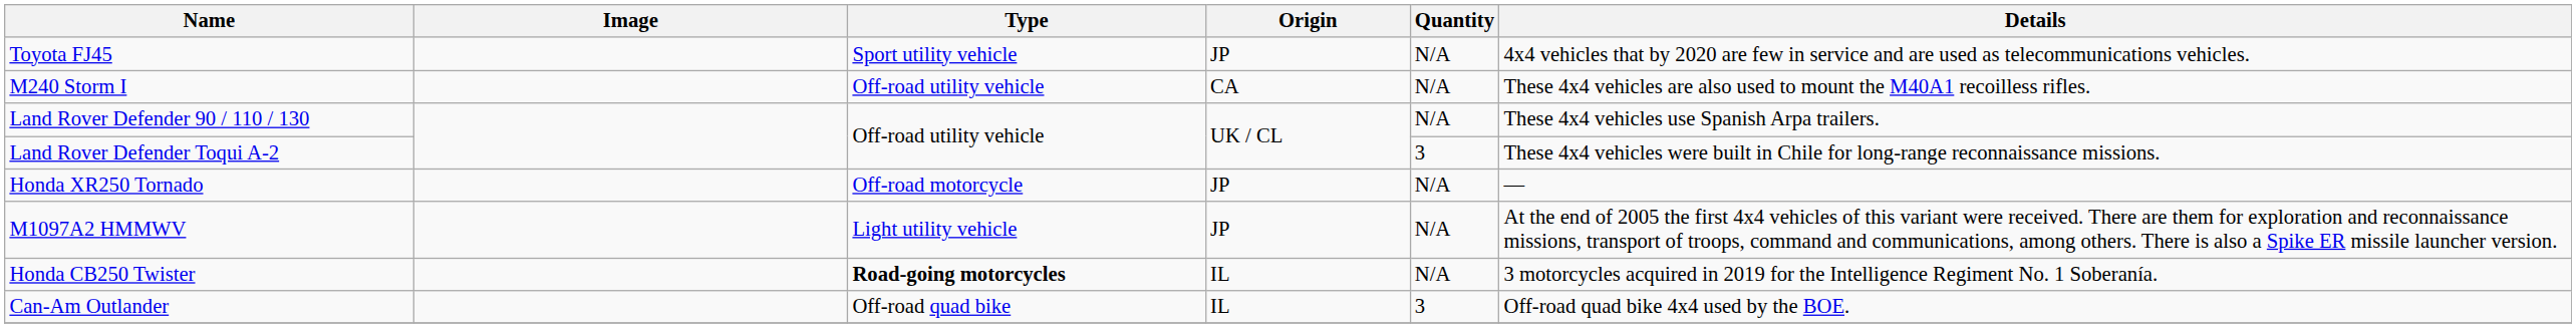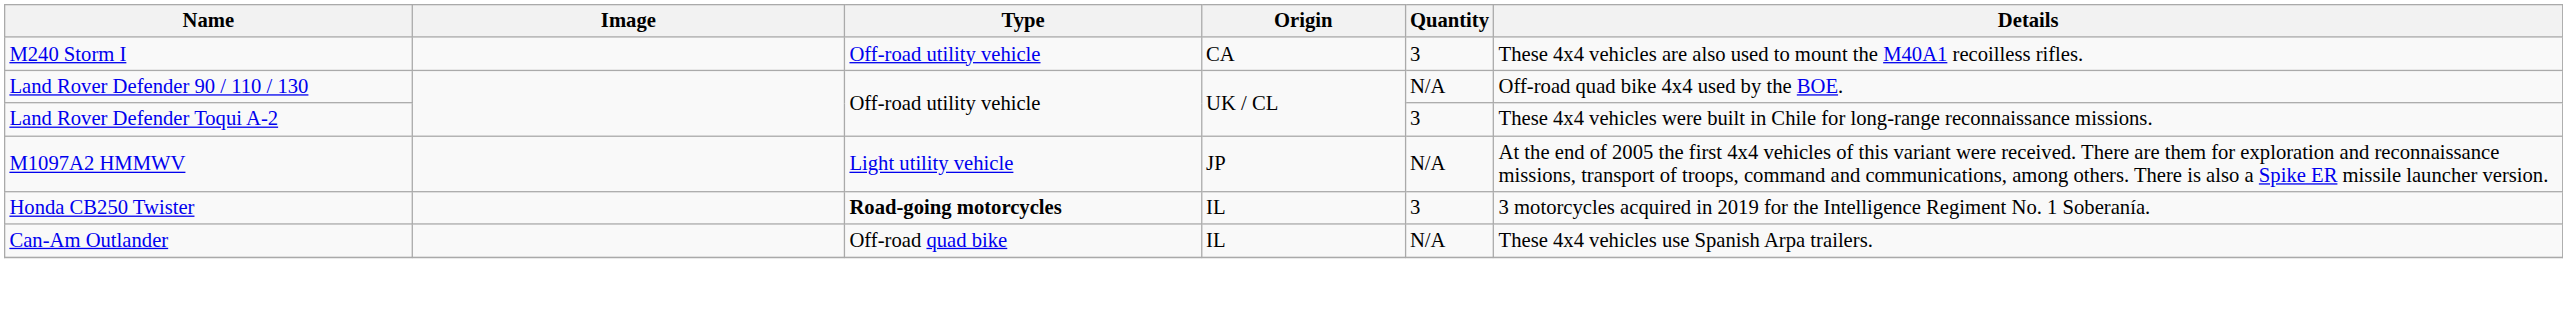 <table class="wikitable" border="0" style="width:100%">
 <tr>
 <th style="text-align: center; width:16%;">Name</th>
 <th style="text-align: center; width:17%;">Image</th>
 <th style="text-align: center; width:14%;">Type</th>
 <th style="text-align: center; width:8%;">Origin</th>
 <th><strong>Quantity</strong></th>
 <th style="text-align: center; width:42%;">Details</th>
 </tr>
 <tr>
-<td><a href='#'>Toyota FJ45</a></td>
-<td></td>
-<td><a href='#'>Sport utility vehicle</a></td>
-<td> JP</td>
-<td>N/A</td>
-<td>4x4 vehicles that by 2020 are few in service and are used as telecommunications vehicles.</td>
-</tr>
-<tr>
 <td><a href='#'>M240 Storm I</a></td>
 <td></td>
 <td><a href='#'>Off-road utility vehicle</a></td>
 <td> CA</td>
-<td>N/A</td>
+<td>3</td>
 <td>These 4x4 vehicles are also used to mount the <a href='#'>M40A1</a> recoilless rifles.</td>
 </tr>
 <tr>
 <td><a href='#'>Land Rover Defender 90 / 110 / 130</a></td>
 <td rowspan="2"></td>
 <td rowspan="2">Off-road utility vehicle</td>
 <td rowspan="2"> UK /  CL</td>
 <td>N/A</td>
-<td>These 4x4 vehicles use Spanish Arpa trailers.</td>
+<td>Off-road quad bike 4x4 used by the <a href='#'>BOE</a>.</td>
 </tr>
 <tr>
 <td><a href='#'>Land Rover Defender Toqui A-2</a></td>
 <td>3</td>
 <td>These 4x4 vehicles were built in Chile for long-range reconnaissance missions.</td>
-</tr>
-<tr>
-<td><a href='#'>Honda XR250 Tornado</a></td>
-<td></td>
-<td><a href='#'>Off-road motorcycle</a></td>
-<td> JP</td>
-<td>N/A</td>
-<td>—</td>
 </tr>
 <tr>
 <td><a href='#'>M1097A2 HMMWV</a></td>
 <td></td>
 <td><a href='#'>Light utility vehicle</a></td>
 <td> JP</td>
 <td>N/A</td>
 <td>At the end of 2005 the first 4x4 vehicles of this variant were received. There are them for exploration and reconnaissance missions, transport of troops, command and communications, among others. There is also a <a href='#'>Spike ER</a> missile launcher version.</td>
 </tr>
 <tr>
 <td><a href='#'>Honda CB250 Twister</a></td>
 <td></td>
 <td><strong>Road-going motorcycles</strong></td>
 <td> IL</td>
-<td>N/A</td>
+<td>3</td>
 <td>3 motorcycles acquired in 2019 for the Intelligence Regiment No. 1 Soberanía.</td>
 </tr>
 <tr>
 <td><a href='#'>Can-Am Outlander</a></td>
 <td></td>
 <td>Off-road <a href='#'>quad bike</a></td>
 <td> IL</td>
-<td>3</td>
-<td>Off-road quad bike 4x4 used by the <a href='#'>BOE</a>.</td>
+<td>N/A</td>
+<td>These 4x4 vehicles use Spanish Arpa trailers.</td>
 </tr>
 <tr>
 </tr>
 </table>
